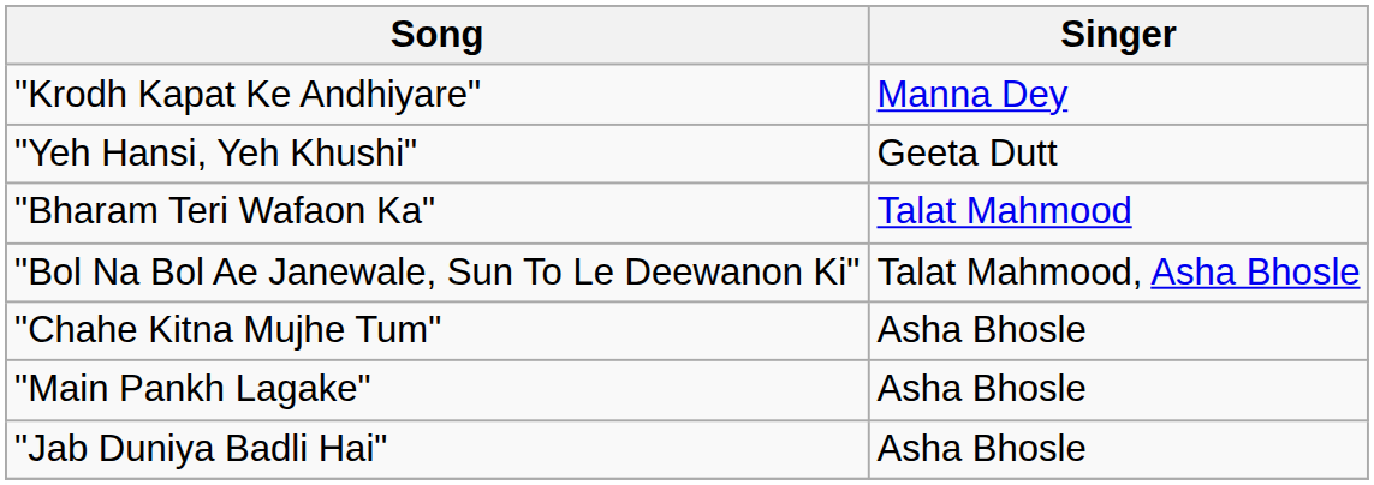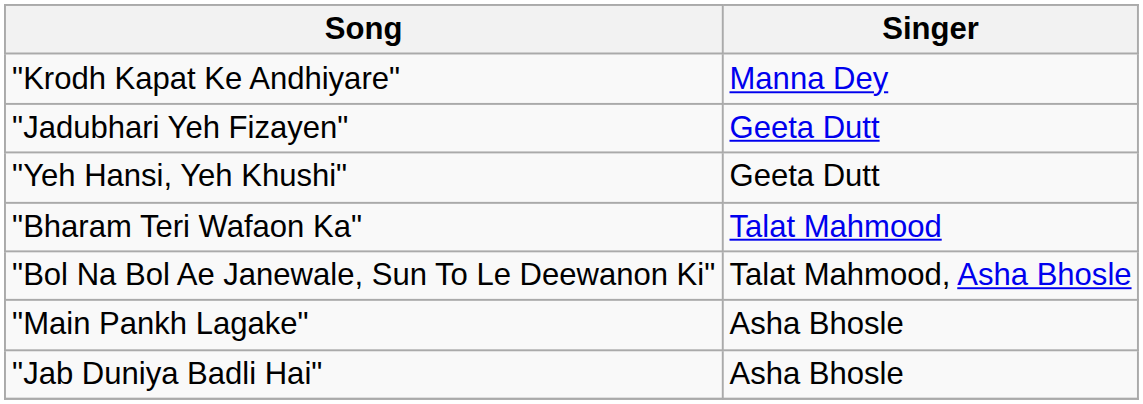 <table class="wikitable">
 <tr>
 <th>Song</th>
 <th>Singer</th>
 </tr>
 <tr>
 <td>"Krodh Kapat Ke Andhiyare"</td>
 <td><a href='#'>Manna Dey</a></td>
+</tr>
+<tr>
+<td>"Jadubhari Yeh Fizayen"</td>
+<td><a href='#'>Geeta Dutt</a></td>
 </tr>
 <tr>
 <td>"Yeh Hansi, Yeh Khushi"</td>
 <td>Geeta Dutt</td>
 </tr>
 <tr>
 <td>"Bharam Teri Wafaon Ka"</td>
 <td><a href='#'>Talat Mahmood</a></td>
 </tr>
 <tr>
 <td>"Bol Na Bol Ae Janewale, Sun To Le Deewanon Ki"</td>
 <td>Talat Mahmood, <a href='#'>Asha Bhosle</a></td>
 </tr>
 <tr>
-<td>"Chahe Kitna Mujhe Tum"</td>
-<td>Asha Bhosle</td>
-</tr>
-<tr>
 <td>"Main Pankh Lagake"</td>
 <td>Asha Bhosle</td>
 </tr>
 <tr>
 <td>"Jab Duniya Badli Hai"</td>
 <td>Asha Bhosle</td>
 </tr>
 <tr>
 </tr>
 </table>
